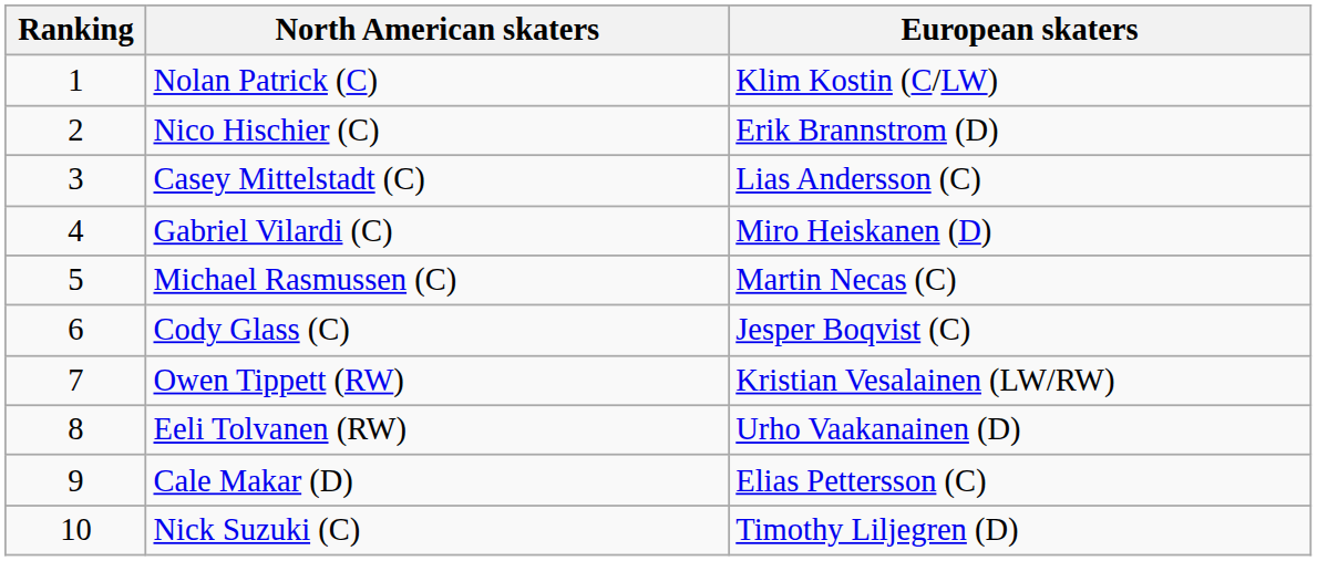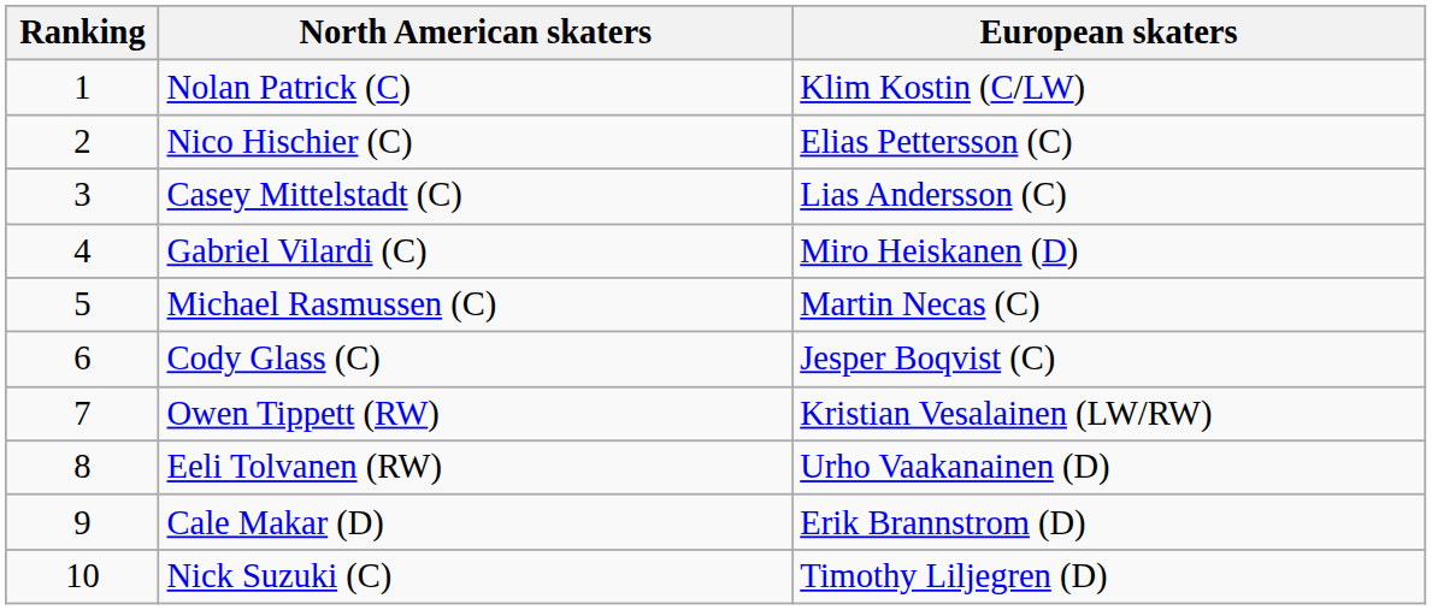 <table class="wikitable">
 <tr>
 <th style="width:4em;">Ranking</th>
 <th style="width:18em;">North American skaters</th>
 <th style="width:18em;">European skaters</th>
 </tr>
 <tr>
 <td style="text-align:center;">1</td>
 <td> <a href='#'>Nolan Patrick</a> (<a href='#'>C</a>)</td>
 <td> <a href='#'>Klim Kostin</a> (<a href='#'>C</a>/<a href='#'>LW</a>)</td>
 </tr>
 <tr>
 <td style="text-align:center;">2</td>
 <td> <a href='#'>Nico Hischier</a> (C)</td>
-<td> <a href='#'>Erik Brannstrom</a> (D)</td>
+<td> <a href='#'>Elias Pettersson</a> (C)</td>
 </tr>
 <tr>
 <td style="text-align:center;">3</td>
 <td> <a href='#'>Casey Mittelstadt</a> (C)</td>
 <td> <a href='#'>Lias Andersson</a> (C)</td>
 </tr>
 <tr>
 <td style="text-align:center;">4</td>
 <td> <a href='#'>Gabriel Vilardi</a> (C)</td>
 <td> <a href='#'>Miro Heiskanen</a> (<a href='#'>D</a>)</td>
 </tr>
 <tr>
 <td style="text-align:center;">5</td>
 <td> <a href='#'>Michael Rasmussen</a> (C)</td>
 <td> <a href='#'>Martin Necas</a> (C)</td>
 </tr>
 <tr>
 <td style="text-align:center;">6</td>
 <td> <a href='#'>Cody Glass</a> (C)</td>
 <td> <a href='#'>Jesper Boqvist</a> (C)</td>
 </tr>
 <tr>
 <td style="text-align:center;">7</td>
 <td> <a href='#'>Owen Tippett</a> (<a href='#'>RW</a>)</td>
 <td> <a href='#'>Kristian Vesalainen</a> (LW/RW)</td>
 </tr>
 <tr>
 <td style="text-align:center;">8</td>
 <td> <a href='#'>Eeli Tolvanen</a> (RW)</td>
 <td> <a href='#'>Urho Vaakanainen</a> (D)</td>
 </tr>
 <tr>
 <td style="text-align:center;">9</td>
 <td> <a href='#'>Cale Makar</a> (D)</td>
-<td> <a href='#'>Elias Pettersson</a> (C)</td>
+<td> <a href='#'>Erik Brannstrom</a> (D)</td>
 </tr>
 <tr>
 <td style="text-align:center;">10</td>
 <td> <a href='#'>Nick Suzuki</a> (C)</td>
 <td> <a href='#'>Timothy Liljegren</a> (D)</td>
 </tr>
 </table>
